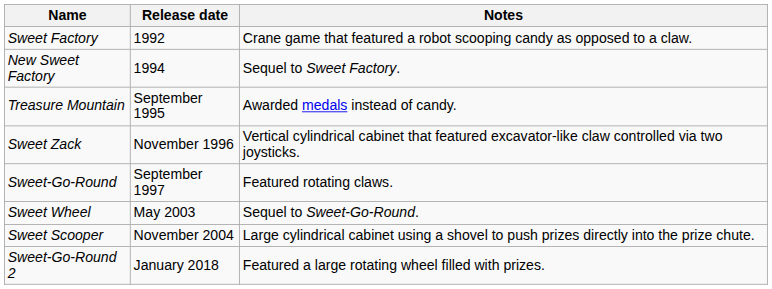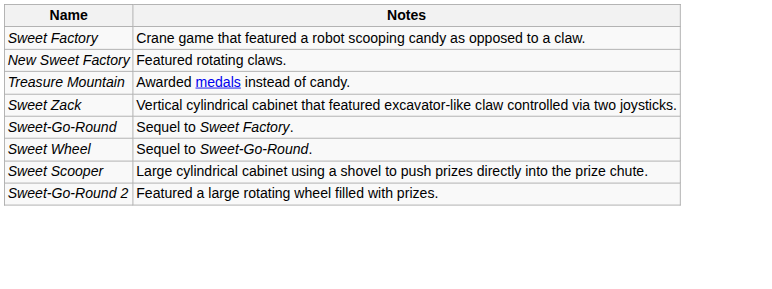 <table class="wikitable sortable">
 <tr>
 <th>Name</th>
-<th>Release date</th>
 <th>Notes</th>
 </tr>
 <tr>
 <td><em>Sweet Factory</em></td>
-<td>1992</td>
 <td>Crane game that featured a robot scooping candy as opposed to a claw.</td>
 </tr>
 <tr>
 <td><em>New Sweet Factory</em></td>
-<td>1994</td>
-<td>Sequel to <em>Sweet Factory</em>.</td>
+<td>Featured rotating claws.</td>
 </tr>
 <tr>
 <td><em>Treasure Mountain</em></td>
-<td>September 1995</td>
 <td>Awarded <a href='#'>medals</a> instead of candy.</td>
 </tr>
 <tr>
 <td><em>Sweet Zack</em></td>
-<td>November 1996</td>
 <td>Vertical cylindrical cabinet that featured excavator-like claw controlled via two joysticks.</td>
 </tr>
 <tr>
 <td><em>Sweet-Go-Round</em></td>
-<td>September 1997</td>
-<td>Featured rotating claws.</td>
+<td>Sequel to <em>Sweet Factory</em>.</td>
 </tr>
 <tr>
 <td><em>Sweet Wheel</em></td>
-<td>May 2003</td>
 <td>Sequel to <em>Sweet-Go-Round</em>.</td>
 </tr>
 <tr>
 <td><em>Sweet Scooper</em></td>
-<td>November 2004</td>
 <td>Large cylindrical cabinet using a shovel to push prizes directly into the prize chute.</td>
 </tr>
 <tr>
 <td><em>Sweet-Go-Round 2</em></td>
-<td>January 2018</td>
 <td>Featured a large rotating wheel filled with prizes.</td>
 </tr>
 </table>
